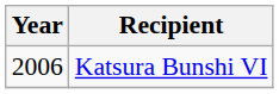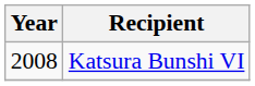 <table class="wikitable">
 <tr>
 <th>Year</th>
 <th>Recipient</th>
 </tr>
 <tr>
-<td>2006</td>
+<td>2008</td>
 <td><a href='#'>Katsura Bunshi VI</a></td>
 </tr>
 <tr>
 </tr>
 </table>
